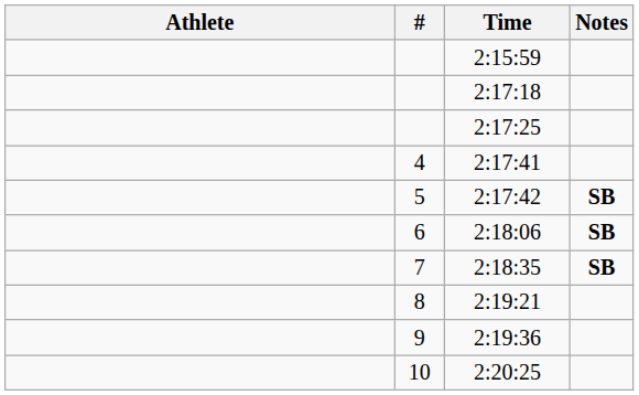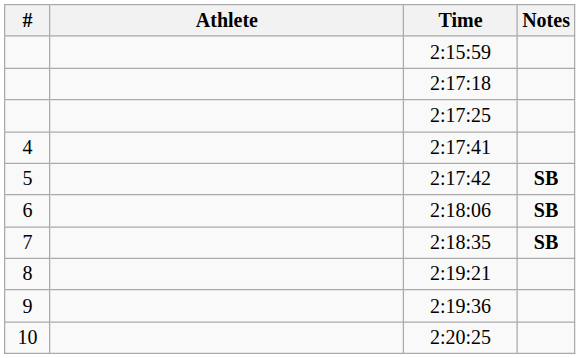 <table class="wikitable" style="text-align:center;">
 <tr>
+<th width=8%>#</th>
 <th width=62%>Athlete</th>
-<th width=8%>#</th>
 <th width=20%>Time</th>
 <th width=10%>Notes</th>
 </tr>
 <tr>
+<td></td>
 <td align=left></td>
-<td></td>
 <td>2:15:59</td>
 <td> </td>
 </tr>
 <tr>
+<td></td>
 <td align=left></td>
-<td></td>
 <td>2:17:18</td>
 <td> </td>
 </tr>
 <tr>
+<td></td>
 <td align=left></td>
-<td></td>
 <td>2:17:25</td>
 <td> </td>
 </tr>
 <tr>
+<td>4</td>
 <td align=left></td>
-<td>4</td>
 <td>2:17:41</td>
 <td> </td>
 </tr>
 <tr>
+<td>5</td>
 <td align=left></td>
-<td>5</td>
 <td>2:17:42</td>
 <td><strong>SB</strong></td>
 </tr>
 <tr>
+<td>6</td>
 <td align=left></td>
-<td>6</td>
 <td>2:18:06</td>
 <td><strong>SB</strong></td>
 </tr>
 <tr>
+<td>7</td>
 <td align=left></td>
-<td>7</td>
 <td>2:18:35</td>
 <td><strong>SB</strong></td>
 </tr>
 <tr>
+<td>8</td>
 <td align=left></td>
-<td>8</td>
 <td>2:19:21</td>
 <td> </td>
 </tr>
 <tr>
+<td>9</td>
 <td align=left></td>
-<td>9</td>
 <td>2:19:36</td>
 <td> </td>
 </tr>
 <tr>
+<td>10</td>
 <td align=left></td>
-<td>10</td>
 <td>2:20:25</td>
 <td> </td>
 </tr>
 </table>
